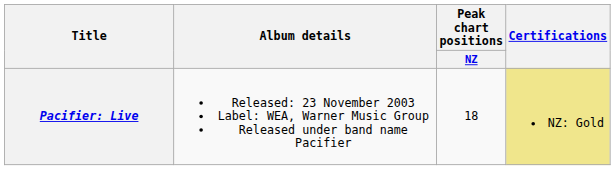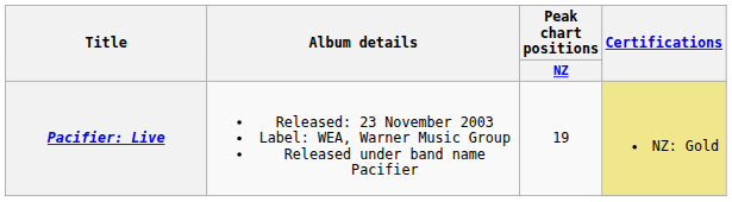 <table class="wikitable plainrowheaders" style="text-align:center;" border="1">
 <tr>
 <th scope="col" rowspan="2" style="width:14em;">Title</th>
 <th scope="col" rowspan="2" style="width:22em;">Album details</th>
 <th scope="col" colspan="1">Peak chart positions</th>
 <th scope="col" rowspan="2"><a href='#'>Certifications</a></th>
 </tr>
 <tr>
 <th scope="col" style="width:4em;font-size:90%;"><a href='#'>NZ</a><br></th>
 </tr>
 <tr>
 <th scope="row"><em><a href='#'>Pacifier: Live</a></em></th>
 <td><br><ul><li>Released: 23 November 2003</li><li>Label: WEA, Warner Music Group</li><li>Released under band name Pacifier</li></ul></td>
-<td>18</td>
+<td>19</td>
 <td style="background: khaki;"><br><ul><li>NZ: Gold</li></ul></td>
 </tr>
 </table>
